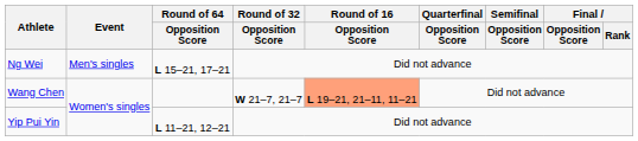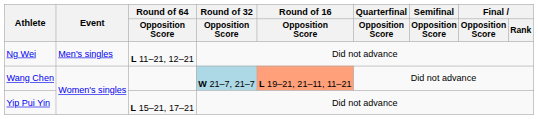 <table class=wikitable style="font-size:90%">
 <tr>
 <th rowspan="2">Athlete</th>
 <th rowspan="2">Event</th>
 <th>Round of 64</th>
 <th>Round of 32</th>
 <th>Round of 16</th>
 <th>Quarterfinal</th>
 <th>Semifinal</th>
 <th colspan=2>Final / </th>
 </tr>
 <tr style="font-size:95%">
 <th>Opposition<br>Score</th>
 <th>Opposition<br>Score</th>
 <th>Opposition<br>Score</th>
 <th>Opposition<br>Score</th>
 <th>Opposition<br>Score</th>
 <th>Opposition<br>Score</th>
 <th>Rank</th>
 </tr>
 <tr align=center>
 <td align=left><a href='#'>Ng Wei</a></td>
 <td align=left><a href='#'>Men's singles</a></td>
-<td align=center><br><strong>L</strong> 15–21, 17–21</td>
+<td><br><strong>L</strong> 11–21, 12–21</td>
 <td colspan=6>Did not advance</td>
 </tr>
 <tr align=center>
 <td align=left><a href='#'>Wang Chen</a></td>
 <td align=left rowspan=2><a href='#'>Women's singles</a></td>
 <td></td>
-<td><br><strong>W</strong> 21–7, 21–7</td>
+<td style="background: lightblue;"><br><strong>W</strong> 21–7, 21–7</td>
 <td style="background: lightsalmon;"><br><strong>L</strong> 19–21, 21–11, 11–21</td>
 <td colspan=4>Did not advance</td>
 </tr>
 <tr align=center>
 <td align=left><a href='#'>Yip Pui Yin</a></td>
-<td><br><strong>L</strong> 11–21, 12–21</td>
+<td align=center><br><strong>L</strong> 15–21, 17–21</td>
 <td colspan=6>Did not advance</td>
 </tr>
 </table>
